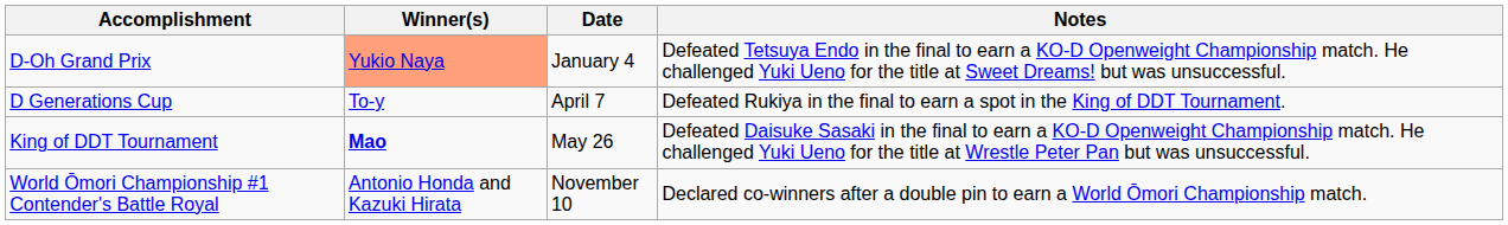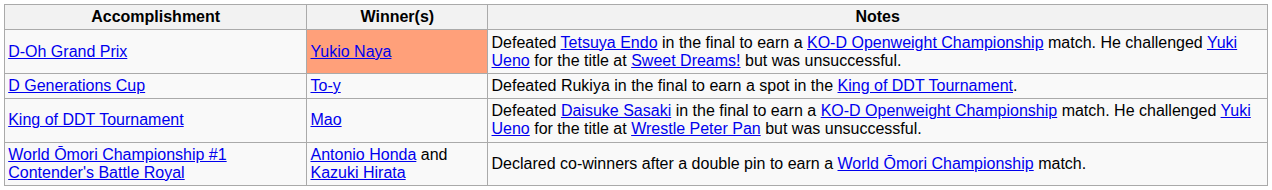 <table class="wikitable" style="width:100%;">
 <tr>
 <th>Accomplishment</th>
 <th>Winner(s)</th>
-<th>Date</th>
 <th>Notes</th>
 </tr>
 <tr>
 <td><a href='#'>D-Oh Grand Prix</a></td>
 <td style="background: lightsalmon;"><a href='#'>Yukio Naya</a></td>
-<td>January 4</td>
 <td>Defeated <a href='#'>Tetsuya Endo</a> in the final to earn a <a href='#'>KO-D Openweight Championship</a> match. He challenged <a href='#'>Yuki Ueno</a> for the title at <a href='#'>Sweet Dreams!</a> but was unsuccessful.</td>
 </tr>
 <tr>
 <td><a href='#'>D Generations Cup</a></td>
 <td><a href='#'>To-y</a></td>
-<td>April 7</td>
 <td>Defeated Rukiya in the final to earn a spot in the <a href='#'>King of DDT Tournament</a>.</td>
 </tr>
 <tr>
 <td><a href='#'>King of DDT Tournament</a></td>
-<td><strong><a href='#'>Mao</a></strong></td>
-<td>May 26</td>
+<td><a href='#'>Mao</a></td>
 <td>Defeated <a href='#'>Daisuke Sasaki</a> in the final to earn a <a href='#'>KO-D Openweight Championship</a> match. He challenged <a href='#'>Yuki Ueno</a> for the title at <a href='#'>Wrestle Peter Pan</a> but was unsuccessful.</td>
 </tr>
 <tr>
 <td><a href='#'>World Ōmori Championship #1 Contender's Battle Royal</a></td>
 <td><a href='#'>Antonio Honda</a> and <a href='#'>Kazuki Hirata</a></td>
-<td>November 10</td>
 <td>Declared co-winners after a double pin to earn a <a href='#'>World Ōmori Championship</a> match.</td>
 </tr>
 </table>
